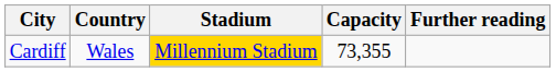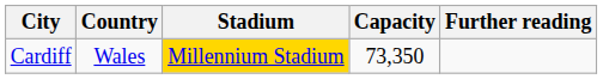 <table class="wikitable sortable" style="text-align: center;">
 <tr>
 <th>City</th>
 <th>Country</th>
 <th>Stadium</th>
 <th>Capacity</th>
 <th class="unsortable">Further reading</th>
 </tr>
 <tr>
 <td><a href='#'>Cardiff</a></td>
 <td><a href='#'>Wales</a></td>
 <td style="background: gold;"><a href='#'>Millennium Stadium</a></td>
-<td>73,355</td>
+<td>73,350</td>
 <td></td>
 </tr>
 </table>
